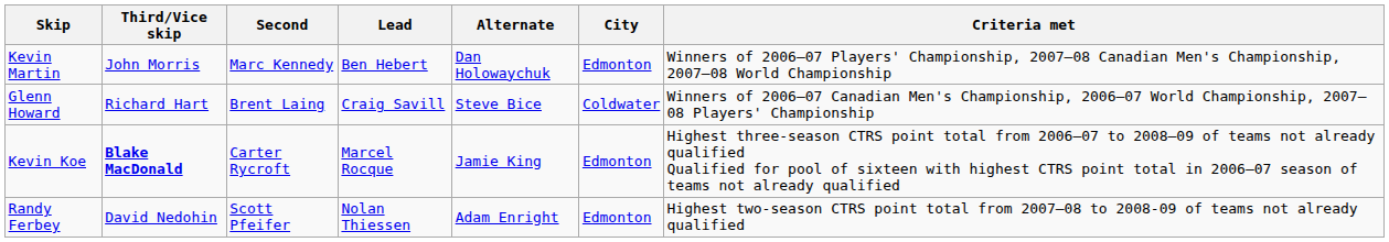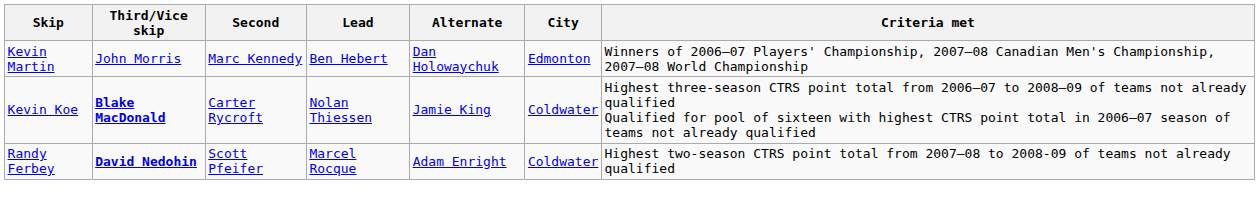 <table class="wikitable">
 <tr>
 <th>Skip</th>
 <th>Third/Vice skip</th>
 <th>Second</th>
 <th>Lead</th>
 <th>Alternate</th>
 <th>City</th>
 <th>Criteria met</th>
 </tr>
 <tr>
 <td><a href='#'>Kevin Martin</a></td>
 <td><a href='#'>John Morris</a></td>
 <td><a href='#'>Marc Kennedy</a></td>
 <td><a href='#'>Ben Hebert</a></td>
 <td><a href='#'>Dan Holowaychuk</a></td>
 <td><a href='#'>Edmonton</a></td>
 <td>Winners of 2006–07 Players' Championship, 2007–08 Canadian Men's Championship, 2007–08 World Championship</td>
 </tr>
 <tr>
-<td><a href='#'>Glenn Howard</a></td>
-<td><a href='#'>Richard Hart</a></td>
-<td><a href='#'>Brent Laing</a></td>
-<td><a href='#'>Craig Savill</a></td>
-<td><a href='#'>Steve Bice</a></td>
-<td><a href='#'>Coldwater</a></td>
-<td>Winners of 2006–07 Canadian Men's Championship, 2006–07 World Championship, 2007–08 Players' Championship</td>
-</tr>
-<tr>
 <td><a href='#'>Kevin Koe</a></td>
 <td><strong><a href='#'>Blake MacDonald</a></strong></td>
 <td><a href='#'>Carter Rycroft</a></td>
-<td><a href='#'>Marcel Rocque</a></td>
+<td><a href='#'>Nolan Thiessen</a></td>
 <td><a href='#'>Jamie King</a></td>
-<td><a href='#'>Edmonton</a></td>
+<td><a href='#'>Coldwater</a></td>
 <td>Highest three-season CTRS point total from 2006–07 to 2008–09 of teams not already qualified<br>Qualified for pool of sixteen with highest CTRS point total in 2006–07 season of teams not already qualified</td>
 </tr>
 <tr>
 <td><a href='#'>Randy Ferbey</a></td>
-<td><a href='#'>David Nedohin</a></td>
+<td><strong><a href='#'>David Nedohin</a></strong></td>
 <td><a href='#'>Scott Pfeifer</a></td>
-<td><a href='#'>Nolan Thiessen</a></td>
+<td><a href='#'>Marcel Rocque</a></td>
 <td><a href='#'>Adam Enright</a></td>
-<td><a href='#'>Edmonton</a></td>
+<td><a href='#'>Coldwater</a></td>
 <td>Highest two-season CTRS point total from 2007–08 to 2008-09 of teams not already qualified</td>
 </tr>
 </table>
